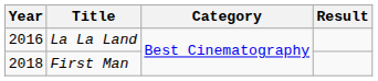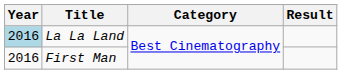 <table class="wikitable">
 <tr>
 <th>Year</th>
 <th>Title</th>
 <th>Category</th>
 <th>Result</th>
 </tr>
 <tr>
-<td>2016</td>
+<td style="background: lightblue;">2016</td>
 <td><em>La La Land</em></td>
 <td rowspan=2><a href='#'>Best Cinematography</a></td>
 <td></td>
 </tr>
 <tr>
-<td>2018</td>
+<td>2016</td>
 <td><em>First Man</em></td>
 <td></td>
 </tr>
 </table>
